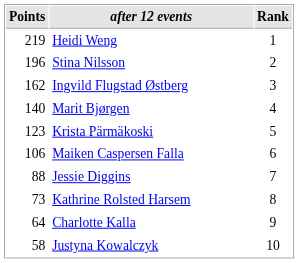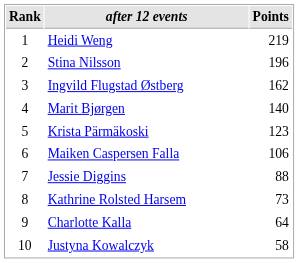 <table cellspacing="1" cellpadding="3" style="border:1px solid #AAAAAA;font-size:86%">
 <tr style="background-color: #E4E4E4;">
+<th style="border-bottom:1px solid #AAAAAA" width=10>Rank</th>
+<th style="border-bottom:1px solid #AAAAAA" width=200><em>after 12 events</em></th>
 <th style="border-bottom:1px solid #AAAAAA" width=20 align=right>Points</th>
-<th style="border-bottom:1px solid #AAAAAA" width=200><em>after 12 events</em></th>
-<th style="border-bottom:1px solid #AAAAAA" width=10>Rank</th>
 </tr>
 <tr>
+<td align=center>1</td>
+<td> <a href='#'>Heidi Weng</a></td>
 <td align=right>219</td>
-<td> <a href='#'>Heidi Weng</a></td>
-<td align=center>1</td>
 </tr>
 <tr>
+<td align=center>2</td>
+<td> <a href='#'>Stina Nilsson</a></td>
 <td align=right>196</td>
-<td> <a href='#'>Stina Nilsson</a></td>
-<td align=center>2</td>
 </tr>
 <tr>
+<td align=center>3</td>
+<td> <a href='#'>Ingvild Flugstad Østberg</a></td>
 <td align=right>162</td>
-<td> <a href='#'>Ingvild Flugstad Østberg</a></td>
-<td align=center>3</td>
 </tr>
 <tr>
+<td align=center>4</td>
+<td> <a href='#'>Marit Bjørgen</a></td>
 <td align=right>140</td>
-<td> <a href='#'>Marit Bjørgen</a></td>
-<td align=center>4</td>
 </tr>
 <tr>
+<td align=center>5</td>
+<td> <a href='#'>Krista Pärmäkoski</a></td>
 <td align=right>123</td>
-<td> <a href='#'>Krista Pärmäkoski</a></td>
-<td align=center>5</td>
 </tr>
 <tr>
+<td align=center>6</td>
+<td> <a href='#'>Maiken Caspersen Falla</a></td>
 <td align=right>106</td>
-<td> <a href='#'>Maiken Caspersen Falla</a></td>
-<td align=center>6</td>
 </tr>
 <tr>
+<td align=center>7</td>
+<td> <a href='#'>Jessie Diggins</a></td>
 <td align=right>88</td>
-<td> <a href='#'>Jessie Diggins</a></td>
-<td align=center>7</td>
 </tr>
 <tr>
+<td align=center>8</td>
+<td> <a href='#'>Kathrine Rolsted Harsem</a></td>
 <td align=right>73</td>
-<td> <a href='#'>Kathrine Rolsted Harsem</a></td>
-<td align=center>8</td>
 </tr>
 <tr>
+<td align=center>9</td>
+<td> <a href='#'>Charlotte Kalla</a></td>
 <td align=right>64</td>
-<td> <a href='#'>Charlotte Kalla</a></td>
-<td align=center>9</td>
 </tr>
 <tr>
+<td align=center>10</td>
+<td> <a href='#'>Justyna Kowalczyk</a></td>
 <td align=right>58</td>
-<td> <a href='#'>Justyna Kowalczyk</a></td>
-<td align=center>10</td>
 </tr>
 </table>
